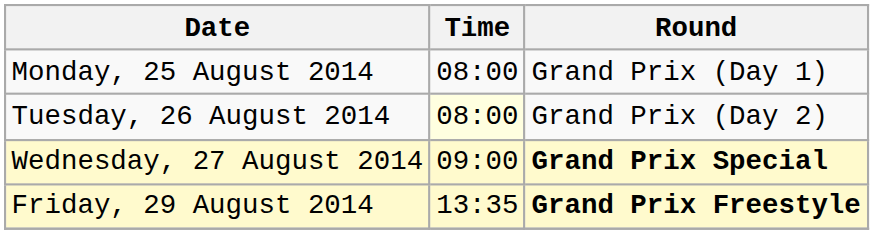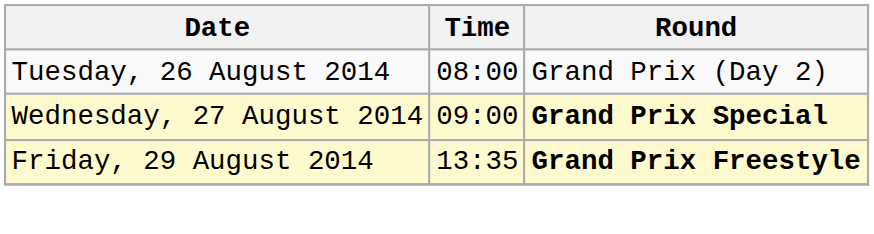 <table class="wikitable">
 <tr>
 <th>Date</th>
 <th>Time</th>
 <th>Round</th>
 </tr>
 <tr>
-<td>Monday, 25 August 2014</td>
+<td>Tuesday, 26 August 2014</td>
 <td>08:00</td>
-<td>Grand Prix (Day 1)</td>
-</tr>
-<tr>
-<td>Tuesday, 26 August 2014</td>
-<td style="background: lightyellow;">08:00</td>
 <td>Grand Prix (Day 2)</td>
 </tr>
 <tr>
 <td style=background:lemonchiffon>Wednesday, 27 August 2014</td>
 <td style=background:lemonchiffon>09:00</td>
 <td style=background:lemonchiffon><strong>Grand Prix Special</strong></td>
 </tr>
 <tr>
 <td style=background:lemonchiffon>Friday, 29 August 2014</td>
 <td style=background:lemonchiffon>13:35</td>
 <td style=background:lemonchiffon><strong>Grand Prix Freestyle</strong></td>
 </tr>
 <tr>
 </tr>
 </table>
